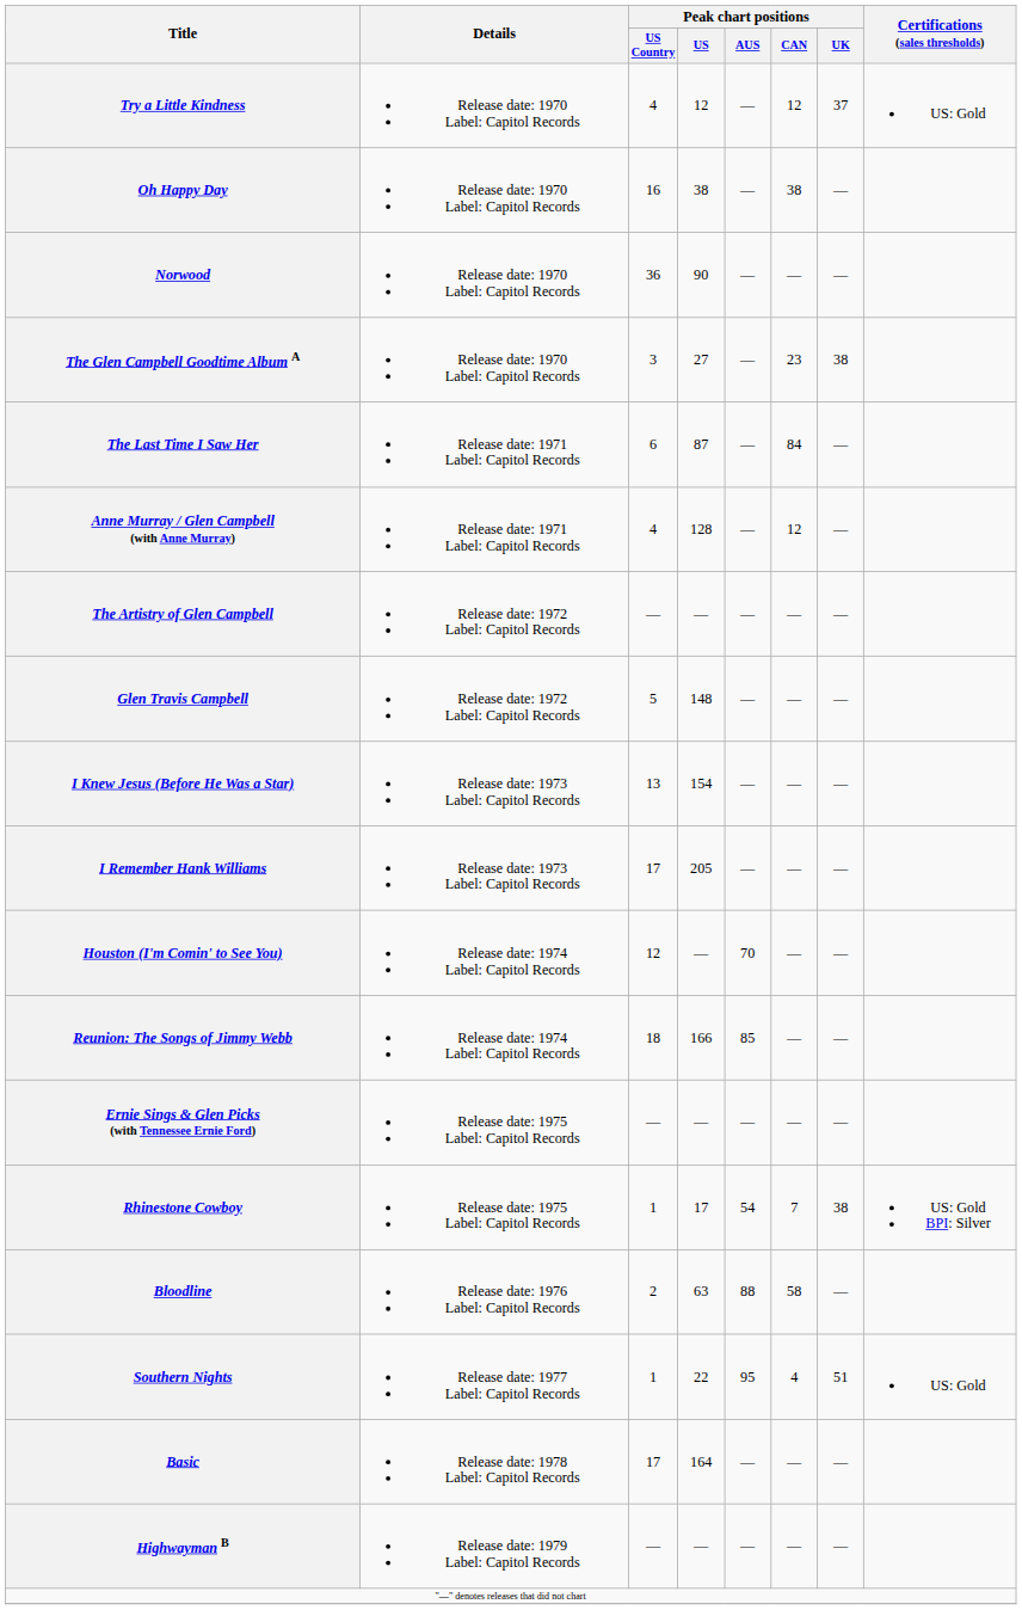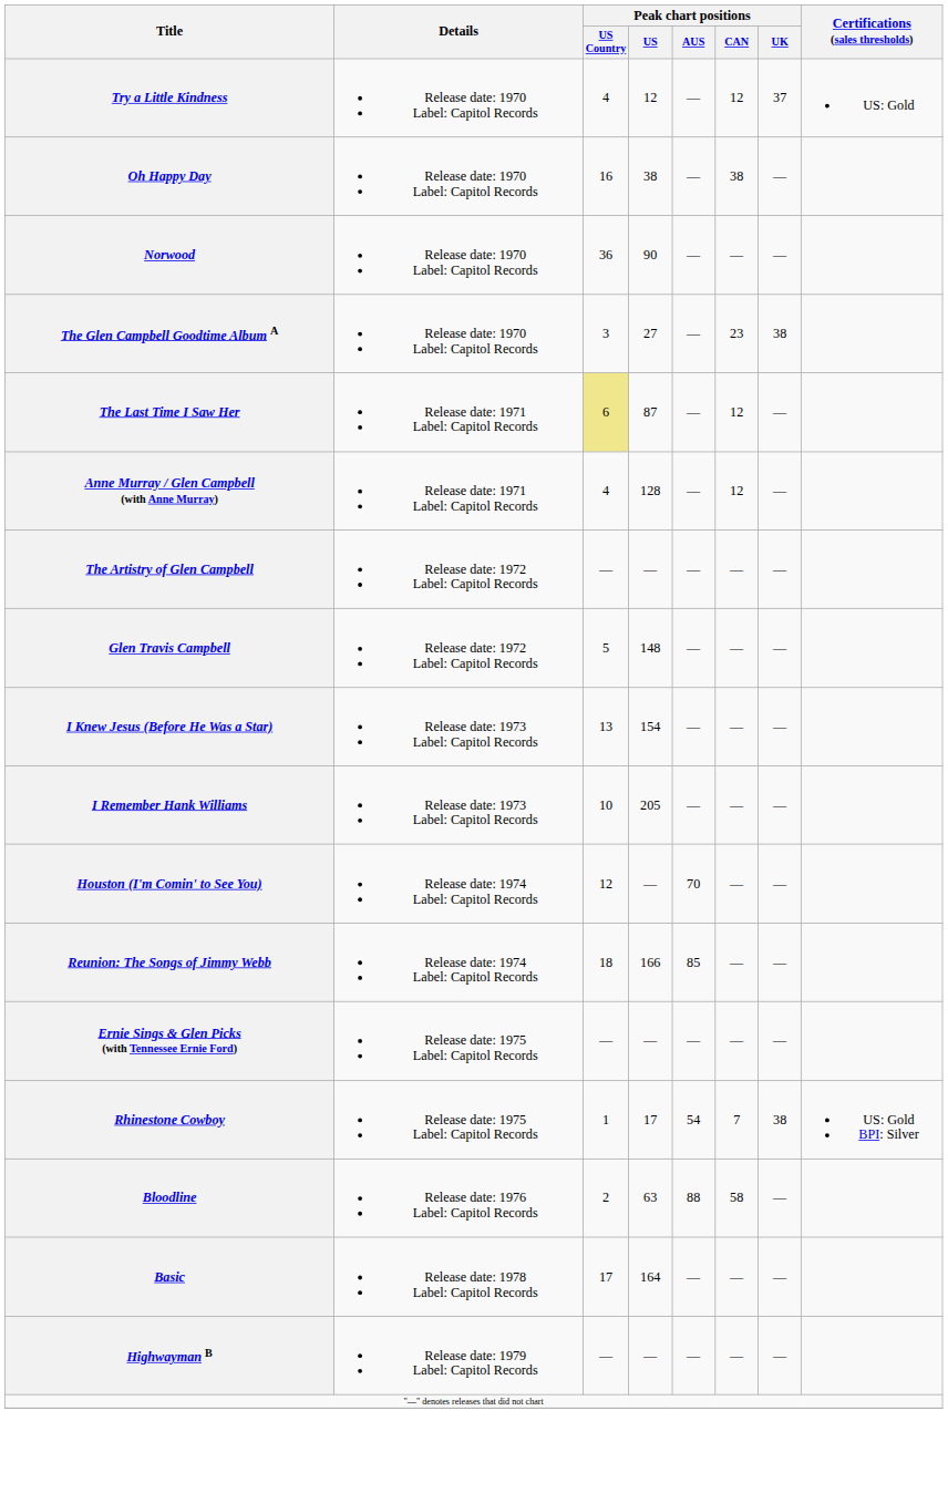 <table class="wikitable plainrowheaders" style="text-align:center;">
 <tr>
 <th rowspan="2" style="width:24em;">Title</th>
 <th rowspan="2" style="width:18em;">Details</th>
 <th colspan="5">Peak chart positions</th>
 <th rowspan="2" style="width:10em;"><a href='#'>Certifications</a><br><small>(<a href='#'>sales thresholds</a>)</small></th>
 </tr>
 <tr style="font-size:smaller;">
 <th width="45"><a href='#'>US Country</a></th>
 <th width="45"><a href='#'>US</a></th>
 <th width="45"><a href='#'>AUS</a></th>
 <th width="45"><a href='#'>CAN</a></th>
 <th width="45"><a href='#'>UK</a></th>
 </tr>
 <tr>
 <th scope="row"><em><a href='#'>Try a Little Kindness</a></em></th>
 <td><br><ul><li>Release date: 1970</li><li>Label: Capitol Records</li></ul></td>
 <td>4</td>
 <td>12</td>
 <td>—</td>
 <td>12</td>
 <td>37</td>
 <td><br><ul><li>US: Gold</li></ul></td>
 </tr>
 <tr>
 <th scope="row"><em><a href='#'>Oh Happy Day</a></em></th>
 <td><br><ul><li>Release date: 1970</li><li>Label: Capitol Records</li></ul></td>
 <td>16</td>
 <td>38</td>
 <td>—</td>
 <td>38</td>
 <td>—</td>
 <td></td>
 </tr>
 <tr>
 <th scope="row"><em><a href='#'>Norwood</a></em></th>
 <td><br><ul><li>Release date: 1970</li><li>Label: Capitol Records</li></ul></td>
 <td>36</td>
 <td>90</td>
 <td>—</td>
 <td>—</td>
 <td>—</td>
 <td></td>
 </tr>
 <tr>
 <th scope="row"><em><a href='#'>The Glen Campbell Goodtime Album</a></em> <sup>A</sup></th>
 <td><br><ul><li>Release date: 1970</li><li>Label: Capitol Records</li></ul></td>
 <td>3</td>
 <td>27</td>
 <td>—</td>
 <td>23</td>
 <td>38</td>
 <td></td>
 </tr>
 <tr>
 <th scope="row"><em><a href='#'>The Last Time I Saw Her</a></em></th>
 <td><br><ul><li>Release date: 1971</li><li>Label: Capitol Records</li></ul></td>
-<td>6</td>
+<td style="background: khaki;">6</td>
 <td>87</td>
 <td>—</td>
-<td>84</td>
+<td>12</td>
 <td>—</td>
 <td></td>
 </tr>
 <tr>
 <th scope="row"><em><a href='#'>Anne Murray / Glen Campbell</a></em><br><small>(with <a href='#'>Anne Murray</a>)</small></th>
 <td><br><ul><li>Release date: 1971</li><li>Label: Capitol Records</li></ul></td>
 <td>4</td>
 <td>128</td>
 <td>—</td>
 <td>12</td>
 <td>—</td>
 <td></td>
 </tr>
 <tr>
 <th scope="row"><em><a href='#'>The Artistry of Glen Campbell</a></em></th>
 <td><br><ul><li>Release date: 1972</li><li>Label: Capitol Records</li></ul></td>
 <td>—</td>
 <td>—</td>
 <td>—</td>
 <td>—</td>
 <td>—</td>
 <td></td>
 </tr>
 <tr>
 <th scope="row"><em><a href='#'>Glen Travis Campbell</a></em></th>
 <td><br><ul><li>Release date: 1972</li><li>Label: Capitol Records</li></ul></td>
 <td>5</td>
 <td>148</td>
 <td>—</td>
 <td>—</td>
 <td>—</td>
 <td></td>
 </tr>
 <tr>
 <th scope="row"><em><a href='#'>I Knew Jesus (Before He Was a Star)</a></em></th>
 <td><br><ul><li>Release date: 1973</li><li>Label: Capitol Records</li></ul></td>
 <td>13</td>
 <td>154</td>
 <td>—</td>
 <td>—</td>
 <td>—</td>
 <td></td>
 </tr>
 <tr>
 <th scope="row"><em><a href='#'>I Remember Hank Williams</a></em></th>
 <td><br><ul><li>Release date: 1973</li><li>Label: Capitol Records</li></ul></td>
-<td>17</td>
+<td>10</td>
 <td>205</td>
 <td>—</td>
 <td>—</td>
 <td>—</td>
 <td></td>
 </tr>
 <tr>
 <th scope="row"><em><a href='#'>Houston (I'm Comin' to See You)</a></em></th>
 <td><br><ul><li>Release date: 1974</li><li>Label: Capitol Records</li></ul></td>
 <td>12</td>
 <td>—</td>
 <td>70</td>
 <td>—</td>
 <td>—</td>
 <td></td>
 </tr>
 <tr>
 <th scope="row"><em><a href='#'>Reunion: The Songs of Jimmy Webb</a></em></th>
 <td><br><ul><li>Release date: 1974</li><li>Label: Capitol Records</li></ul></td>
 <td>18</td>
 <td>166</td>
 <td>85</td>
 <td>—</td>
 <td>—</td>
 <td></td>
 </tr>
 <tr>
 <th scope="row"><em><a href='#'>Ernie Sings & Glen Picks</a></em><br><small>(with <a href='#'>Tennessee Ernie Ford</a>)</small></th>
 <td><br><ul><li>Release date: 1975</li><li>Label: Capitol Records</li></ul></td>
 <td>—</td>
 <td>—</td>
 <td>—</td>
 <td>—</td>
 <td>—</td>
 <td></td>
 </tr>
 <tr>
 <th scope="row"><em><a href='#'>Rhinestone Cowboy</a></em></th>
 <td><br><ul><li>Release date: 1975</li><li>Label: Capitol Records</li></ul></td>
 <td>1</td>
 <td>17</td>
 <td>54</td>
 <td>7</td>
 <td>38</td>
 <td><br><ul><li>US: Gold</li><li><a href='#'>BPI</a>: Silver</li></ul></td>
 </tr>
 <tr>
 <th scope="row"><em><a href='#'>Bloodline</a></em></th>
 <td><br><ul><li>Release date: 1976</li><li>Label: Capitol Records</li></ul></td>
 <td>2</td>
 <td>63</td>
 <td>88</td>
 <td>58</td>
 <td>—</td>
 <td></td>
 </tr>
 <tr>
-<th scope="row"><em><a href='#'>Southern Nights</a></em></th>
-<td><br><ul><li>Release date: 1977</li><li>Label: Capitol Records</li></ul></td>
-<td>1</td>
-<td>22</td>
-<td>95</td>
-<td>4</td>
-<td>51</td>
-<td><br><ul><li>US: Gold</li></ul></td>
-</tr>
-<tr>
 <th scope="row"><em><a href='#'>Basic</a></em></th>
 <td><br><ul><li>Release date: 1978</li><li>Label: Capitol Records</li></ul></td>
 <td>17</td>
 <td>164</td>
 <td>—</td>
 <td>—</td>
 <td>—</td>
 <td></td>
 </tr>
 <tr>
 <th scope="row"><em><a href='#'>Highwayman</a></em> <sup>B</sup></th>
 <td><br><ul><li>Release date: 1979</li><li>Label: Capitol Records</li></ul></td>
 <td>—</td>
 <td>—</td>
 <td>—</td>
 <td>—</td>
 <td>—</td>
 <td></td>
 </tr>
 <tr>
 <td colspan="8" style="font-size:8pt">"—" denotes releases that did not chart</td>
 </tr>
 <tr>
 </tr>
 </table>
